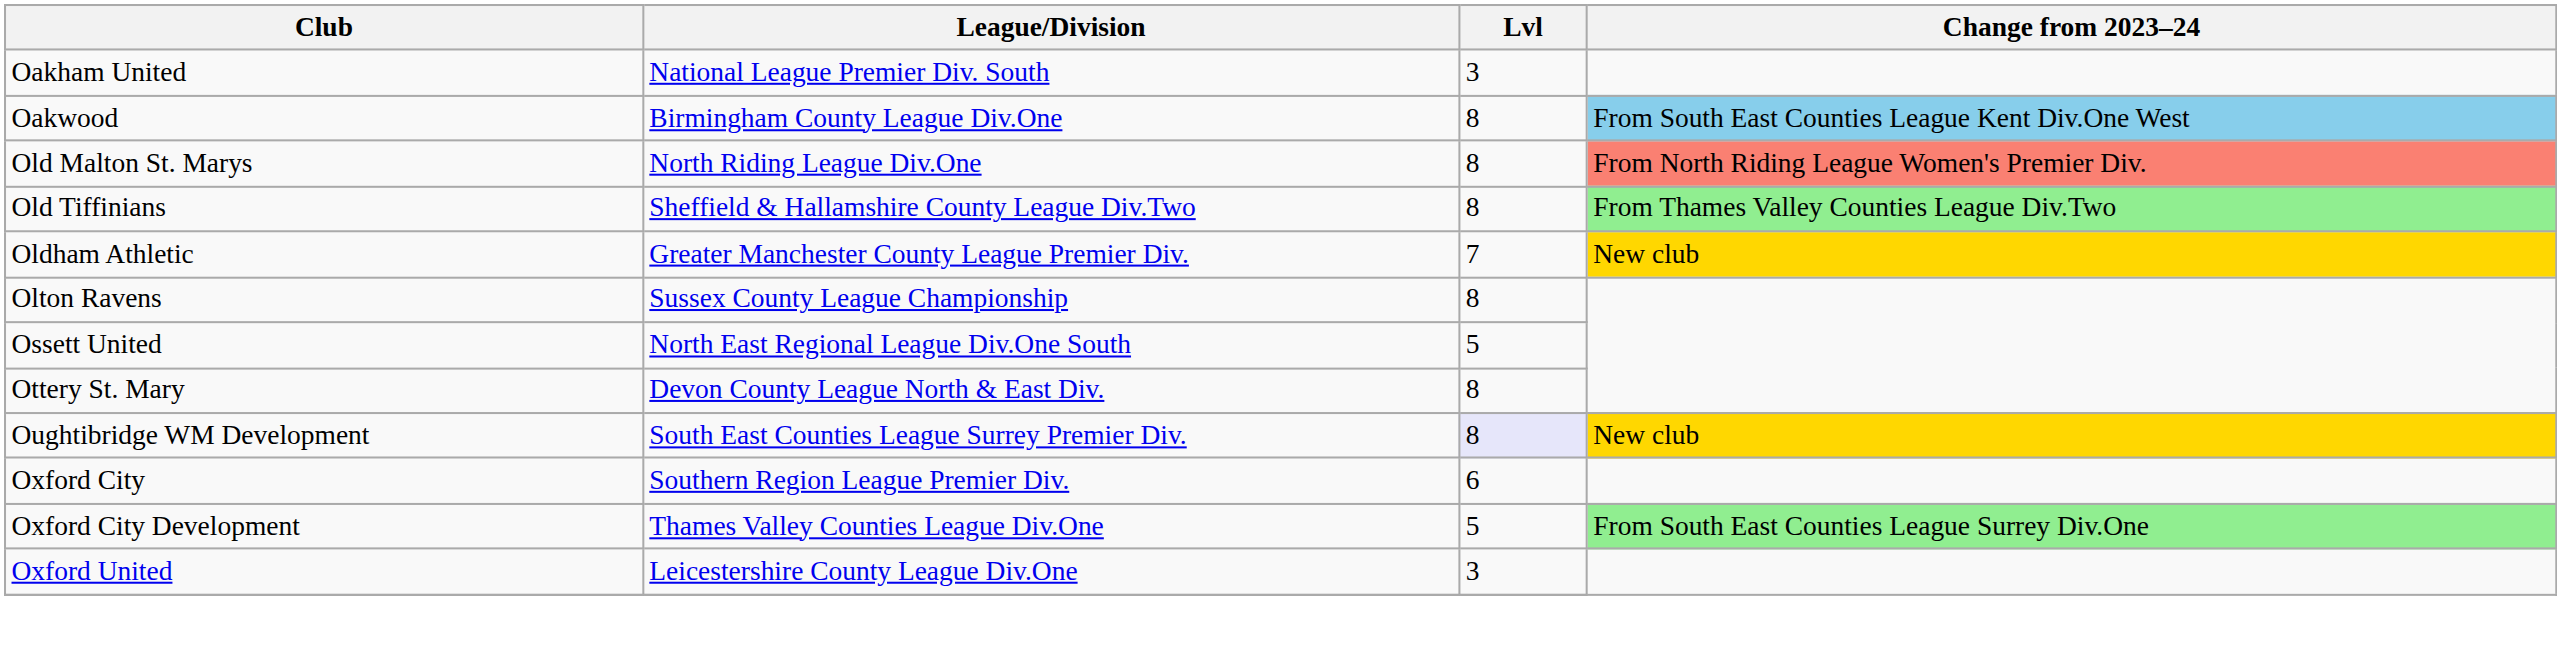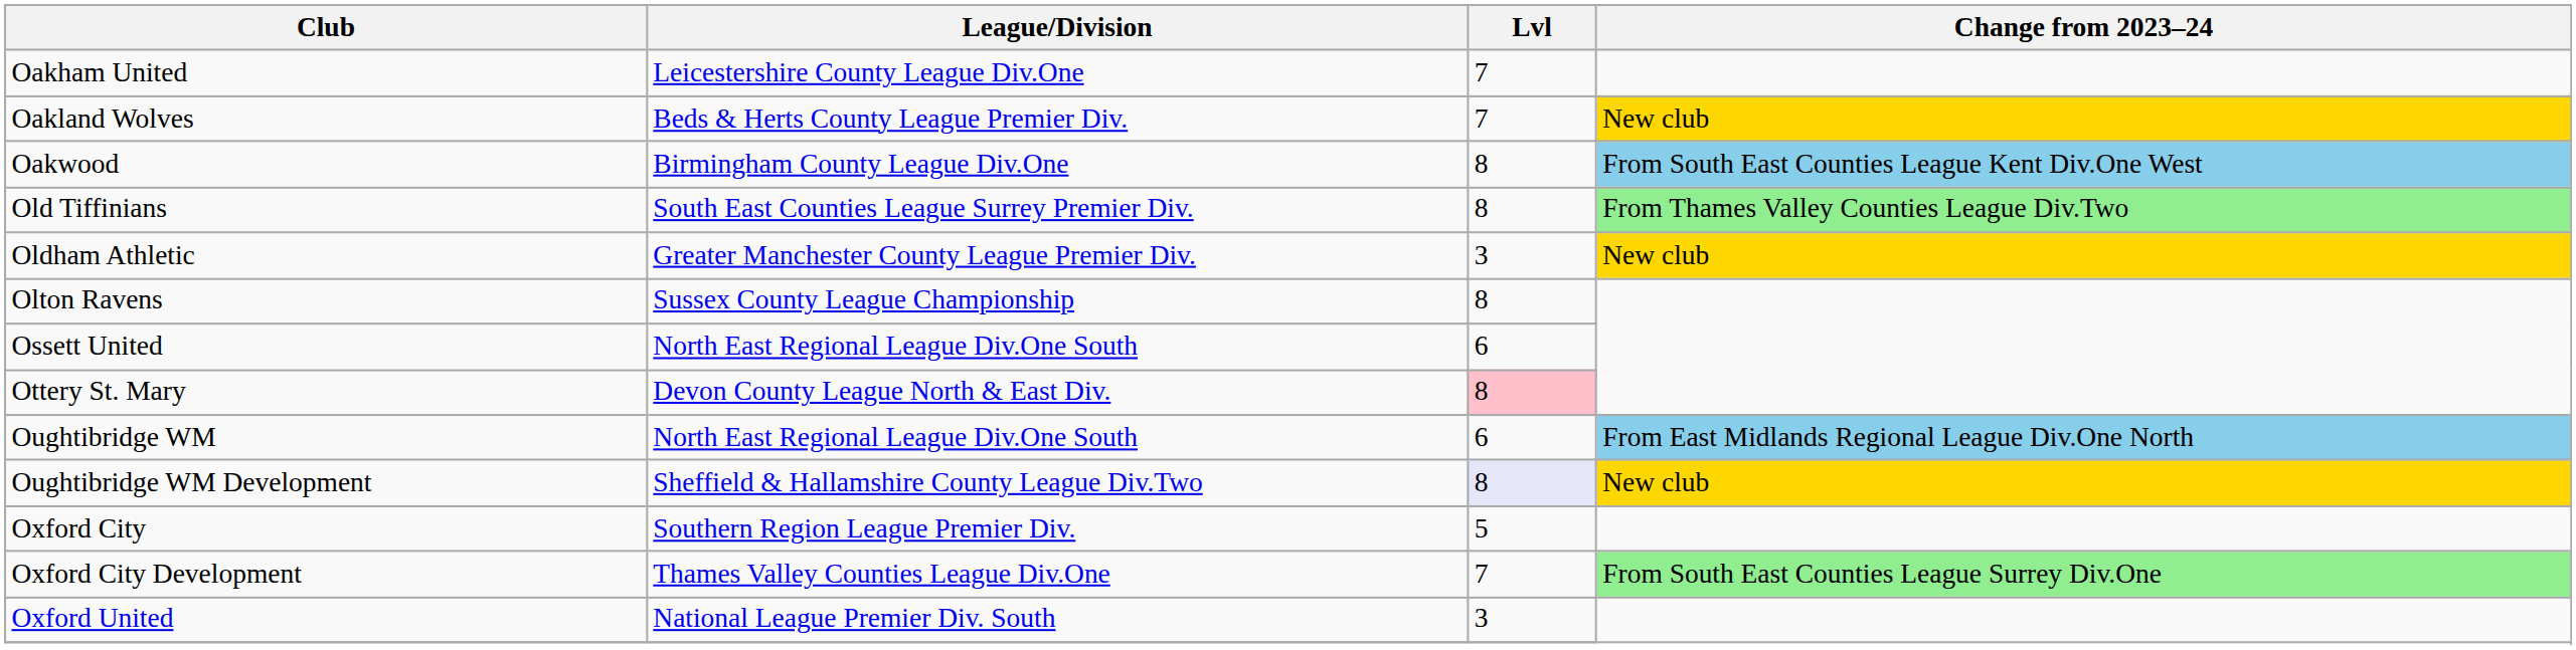 <table class="wikitable sortable" width=100% style="font-size:85%">
 <tr>
 <th width=25%>Club</th>
 <th width=32%>League/Division</th>
 <th width=5%>Lvl</th>
 <th width=38%>Change from 2023–24</th>
 </tr>
 <tr>
 <td>Oakham United</td>
-<td><a href='#'>National League Premier Div. South</a></td>
-<td>3</td>
+<td><a href='#'>Leicestershire County League Div.One</a></td>
+<td>7</td>
+</tr>
+<tr>
+<td>Oakland Wolves</td>
+<td><a href='#'>Beds & Herts County League Premier Div.</a></td>
+<td>7</td>
+<td style="background:gold">New club</td>
 </tr>
 <tr>
 <td>Oakwood</td>
 <td><a href='#'>Birmingham County League Div.One</a></td>
 <td>8</td>
 <td style="background:skyblue">From South East Counties League Kent Div.One West</td>
 </tr>
 <tr>
-<td>Old Malton St. Marys</td>
-<td><a href='#'>North Riding League Div.One</a></td>
-<td>8</td>
-<td style="background:salmon">From North Riding League Women's Premier Div.</td>
-</tr>
-<tr>
 <td>Old Tiffinians</td>
-<td><a href='#'>Sheffield & Hallamshire County League Div.Two</a></td>
+<td><a href='#'>South East Counties League Surrey Premier Div.</a></td>
 <td>8</td>
 <td style="background:lightgreen">From Thames Valley Counties League Div.Two</td>
 </tr>
 <tr>
 <td>Oldham Athletic</td>
 <td><a href='#'>Greater Manchester County League Premier Div.</a></td>
-<td>7</td>
+<td>3</td>
 <td style="background:gold">New club</td>
 </tr>
 <tr>
 <td>Olton Ravens</td>
 <td><a href='#'>Sussex County League Championship</a></td>
 <td>8</td>
 </tr>
 <tr>
 <td>Ossett United</td>
 <td><a href='#'>North East Regional League Div.One South</a></td>
-<td>5</td>
+<td>6</td>
 </tr>
 <tr>
 <td>Ottery St. Mary</td>
 <td><a href='#'>Devon County League North & East Div.</a></td>
-<td>8</td>
+<td style="background: pink;">8</td>
+</tr>
+<tr>
+<td>Oughtibridge WM</td>
+<td><a href='#'>North East Regional League Div.One South</a></td>
+<td>6</td>
+<td style="background:skyblue">From East Midlands Regional League Div.One North</td>
 </tr>
 <tr>
 <td>Oughtibridge WM Development</td>
-<td><a href='#'>South East Counties League Surrey Premier Div.</a></td>
+<td><a href='#'>Sheffield & Hallamshire County League Div.Two</a></td>
 <td style="background: lavender;">8</td>
 <td style="background:gold">New club</td>
 </tr>
 <tr>
 <td>Oxford City</td>
 <td><a href='#'>Southern Region League Premier Div.</a></td>
-<td>6</td>
+<td>5</td>
 </tr>
 <tr>
 <td>Oxford City Development</td>
 <td><a href='#'>Thames Valley Counties League Div.One</a></td>
-<td>5</td>
+<td>7</td>
 <td style="background:lightgreen">From South East Counties League Surrey Div.One</td>
 </tr>
 <tr>
 <td><a href='#'>Oxford United</a></td>
-<td><a href='#'>Leicestershire County League Div.One</a></td>
+<td><a href='#'>National League Premier Div. South</a></td>
 <td>3</td>
 </tr>
 <tr>
 </tr>
 </table>
